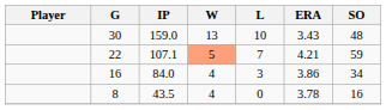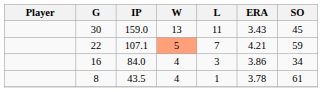 <table class="wikitable sortable">
 <tr>
 <th bgcolor="#DDDDFF" width="16%">Player</th>
 <th bgcolor="#DDDDFF" width="9%">G</th>
 <th bgcolor="#DDDDFF" width="9%">IP</th>
 <th bgcolor="#DDDDFF" width="9%">W</th>
 <th bgcolor="#DDDDFF" width="9%">L</th>
 <th bgcolor="#DDDDFF" width="9%">ERA</th>
 <th bgcolor="#DDDDFF" width="9%">SO</th>
 </tr>
 <tr align="center">
 <td></td>
 <td>30</td>
 <td>159.0</td>
 <td>13</td>
-<td>10</td>
+<td>11</td>
 <td>3.43</td>
-<td>48</td>
+<td>45</td>
 </tr>
 <tr align="center">
 <td></td>
 <td>22</td>
 <td>107.1</td>
 <td style="background: lightsalmon;">5</td>
 <td>7</td>
 <td>4.21</td>
 <td>59</td>
 </tr>
 <tr align="center">
 <td></td>
 <td>16</td>
 <td>84.0</td>
 <td>4</td>
 <td>3</td>
 <td>3.86</td>
 <td>34</td>
 </tr>
 <tr align="center">
 <td></td>
 <td>8</td>
 <td>43.5</td>
 <td>4</td>
-<td>0</td>
+<td>1</td>
 <td>3.78</td>
-<td>16</td>
+<td>61</td>
 </tr>
 <tr align="center">
 </tr>
 </table>
